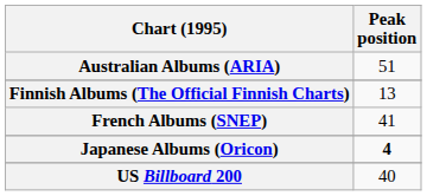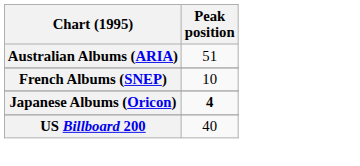 <table class="wikitable sortable plainrowheaders" style="text-align:center">
 <tr>
 <th scope="col">Chart (1995)</th>
 <th scope="col">Peak<br>position</th>
 </tr>
 <tr>
 <th scope="row">Australian Albums (<a href='#'>ARIA</a>)</th>
 <td>51</td>
 </tr>
 <tr>
 </tr>
 <tr>
 </tr>
 <tr>
 </tr>
 <tr>
-<th scope="row">Finnish Albums (<a href='#'>The Official Finnish Charts</a>)</th>
-<td align="center">13</td>
-</tr>
-<tr>
 <th scope="row">French Albums (<a href='#'>SNEP</a>)</th>
-<td align="center">41</td>
+<td align="center">10</td>
 </tr>
 <tr>
 </tr>
 <tr>
 <th scope="row">Japanese Albums (<a href='#'>Oricon</a>)</th>
 <td><strong>4</strong></td>
 </tr>
 <tr>
 </tr>
 <tr>
 </tr>
 <tr>
 </tr>
 <tr>
 </tr>
 <tr>
 </tr>
 <tr>
 <th scope="row">US <a href='#'><em>Billboard</em> 200</a></th>
 <td>40</td>
 </tr>
 </table>
